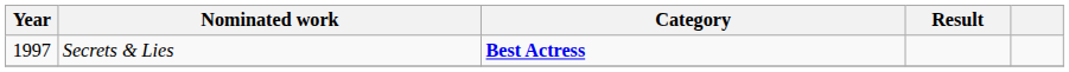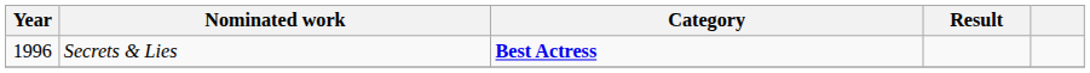 <table class="wikitable" style="width:100%;">
 <tr>
 <th width=5%>Year</th>
 <th style="width:40%;">Nominated work</th>
 <th style="width:40%;">Category</th>
 <th style="width:10%;">Result</th>
 <th width=5%></th>
 </tr>
 <tr>
-<td style="text-align:center;">1997</td>
+<td style="text-align:center;">1996</td>
 <td style="text-align:left;"><em>Secrets & Lies</em></td>
 <td><strong><a href='#'>Best Actress</a></strong></td>
 <td></td>
 <td style="text-align:center;"></td>
 </tr>
 <tr>
 </tr>
 </table>
